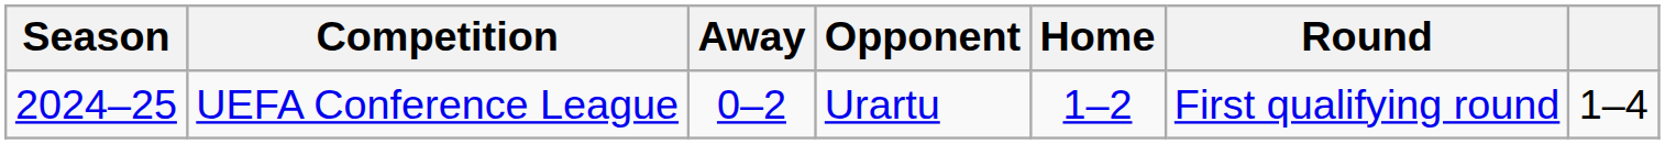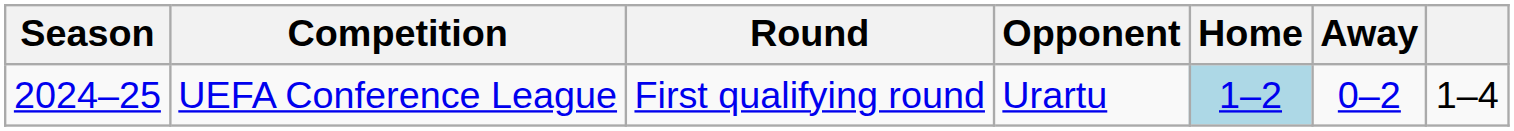 <table class="wikitable collapsible collapsed">
 <tr>
 <th>Season</th>
 <th>Competition</th>
-<th>Away</th>
+<th>Round</th>
 <th>Opponent</th>
 <th>Home</th>
-<th>Round</th>
+<th>Away</th>
 <th></th>
 </tr>
 <tr align=center>
 <td><a href='#'>2024–25</a></td>
 <td><a href='#'>UEFA Conference League</a></td>
+<td><a href='#'>First qualifying round</a></td>
+<td align=left> <a href='#'>Urartu</a></td>
+<td style="background: lightblue;"><a href='#'>1–2</a></td>
 <td><a href='#'>0–2</a></td>
-<td align=left> <a href='#'>Urartu</a></td>
-<td><a href='#'>1–2</a></td>
-<td><a href='#'>First qualifying round</a></td>
 <td>1–4</td>
 </tr>
 </table>
